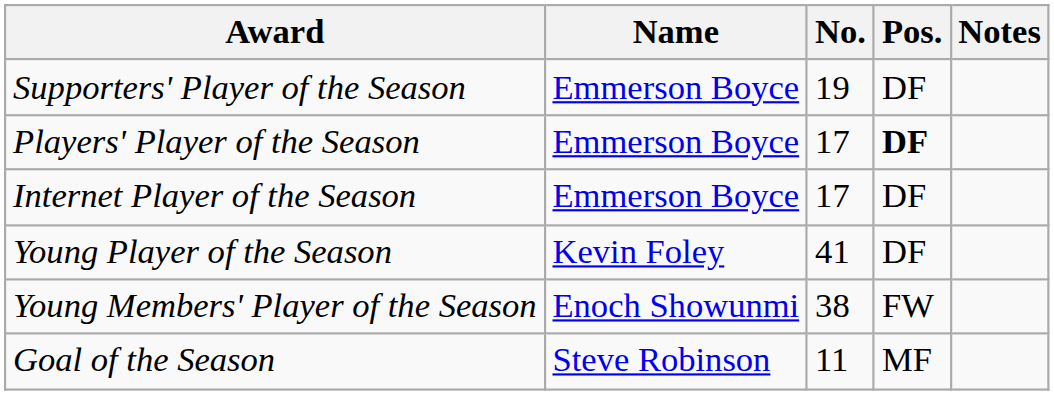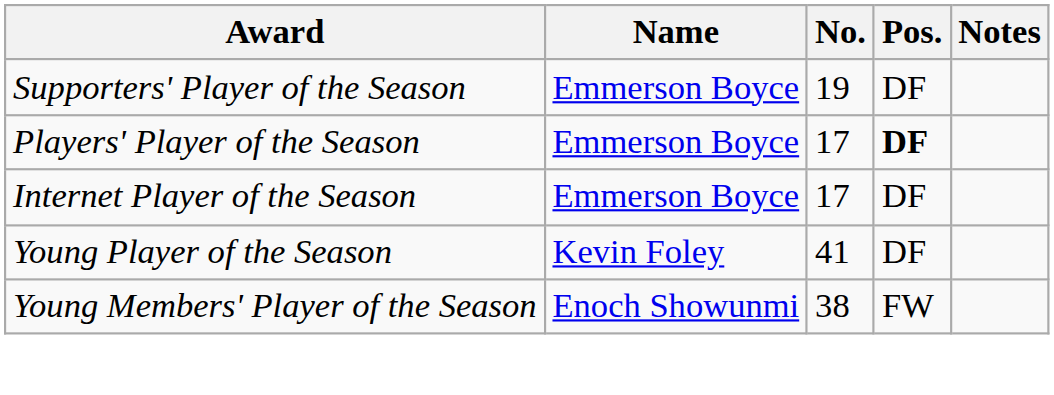 <table class="wikitable" style="text-align:center">
 <tr>
 <th>Award</th>
 <th>Name</th>
 <th>No.</th>
 <th>Pos.</th>
 <th>Notes</th>
 </tr>
 <tr>
 <td align="left"><em>Supporters' Player of the Season</em></td>
 <td align="left"> <a href='#'>Emmerson Boyce</a></td>
 <td align="left">19</td>
 <td align="left">DF</td>
 <td align="center"></td>
 </tr>
 <tr>
 <td align="left"><em>Players' Player of the Season</em></td>
 <td align="left"> <a href='#'>Emmerson Boyce</a></td>
 <td align="left">17</td>
 <td align="left"><strong>DF</strong></td>
 <td align="center"></td>
 </tr>
 <tr>
 <td align="left"><em>Internet Player of the Season</em></td>
 <td align="left"> <a href='#'>Emmerson Boyce</a></td>
 <td align="left">17</td>
 <td align="left">DF</td>
 <td align="center"></td>
 </tr>
 <tr>
 <td align="left"><em>Young Player of the Season</em></td>
 <td align="left"> <a href='#'>Kevin Foley</a></td>
 <td align="left">41</td>
 <td align="left">DF</td>
 <td align="center"></td>
 </tr>
 <tr>
 <td align="left"><em>Young Members' Player of the Season</em></td>
 <td align="left"> <a href='#'>Enoch Showunmi</a></td>
 <td align="left">38</td>
 <td align="left">FW</td>
 <td align="center"></td>
 </tr>
-<tr>
-<td align="left"><em>Goal of the Season</em></td>
-<td align="left"> <a href='#'>Steve Robinson</a></td>
-<td align="left">11</td>
-<td align="left">MF</td>
-<td align="center"></td>
-</tr>
 </table>
